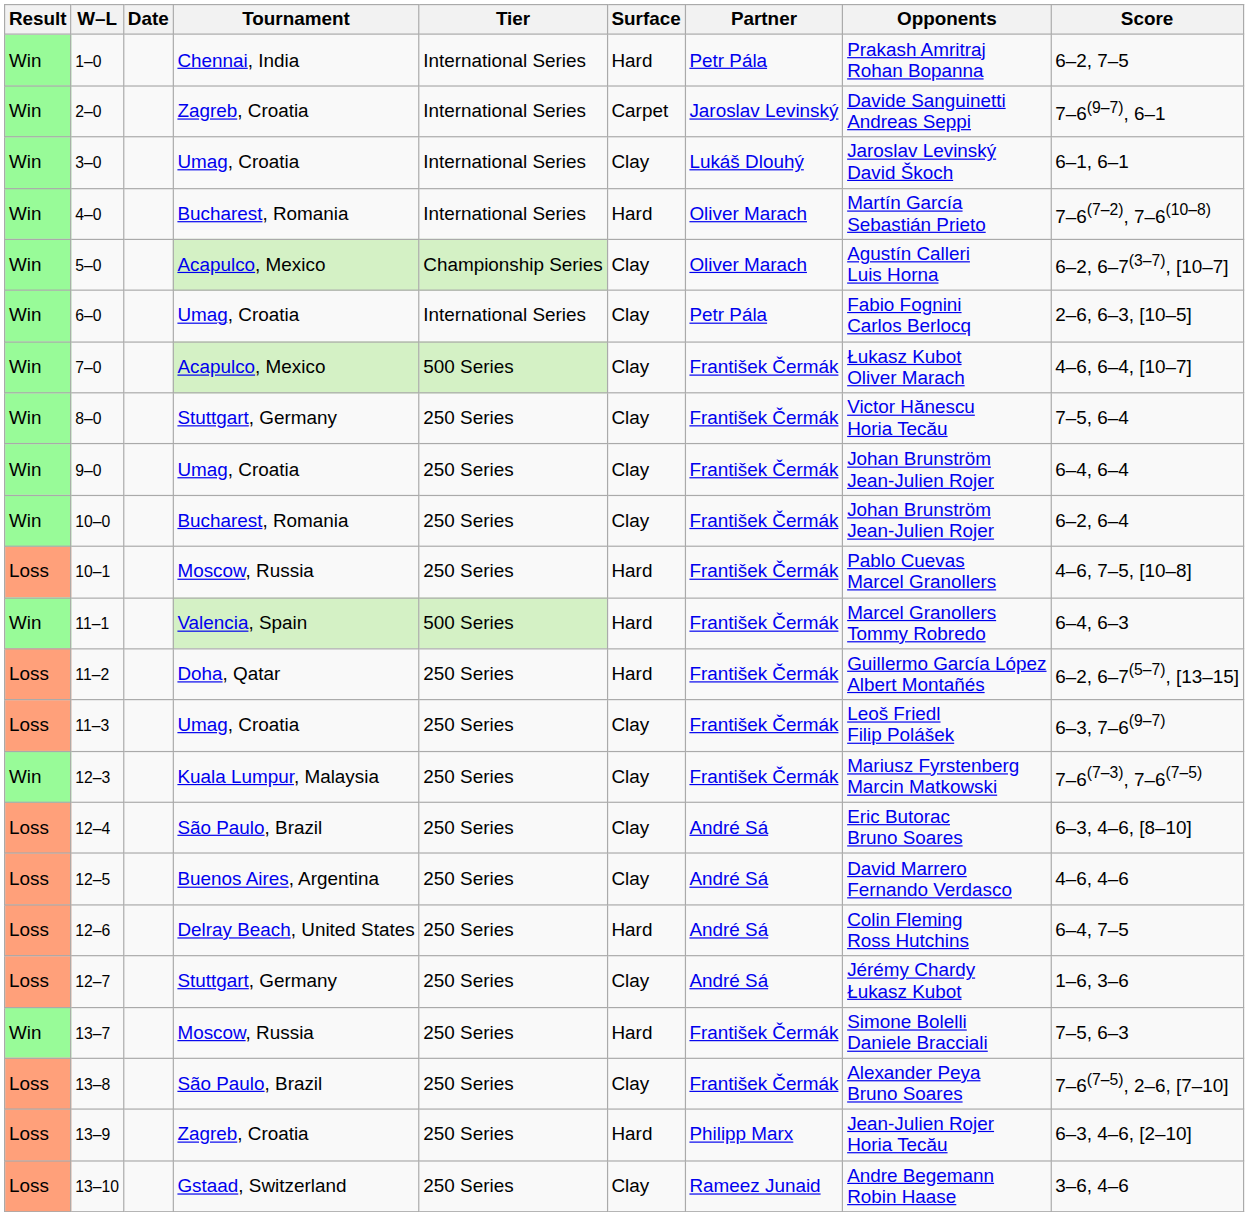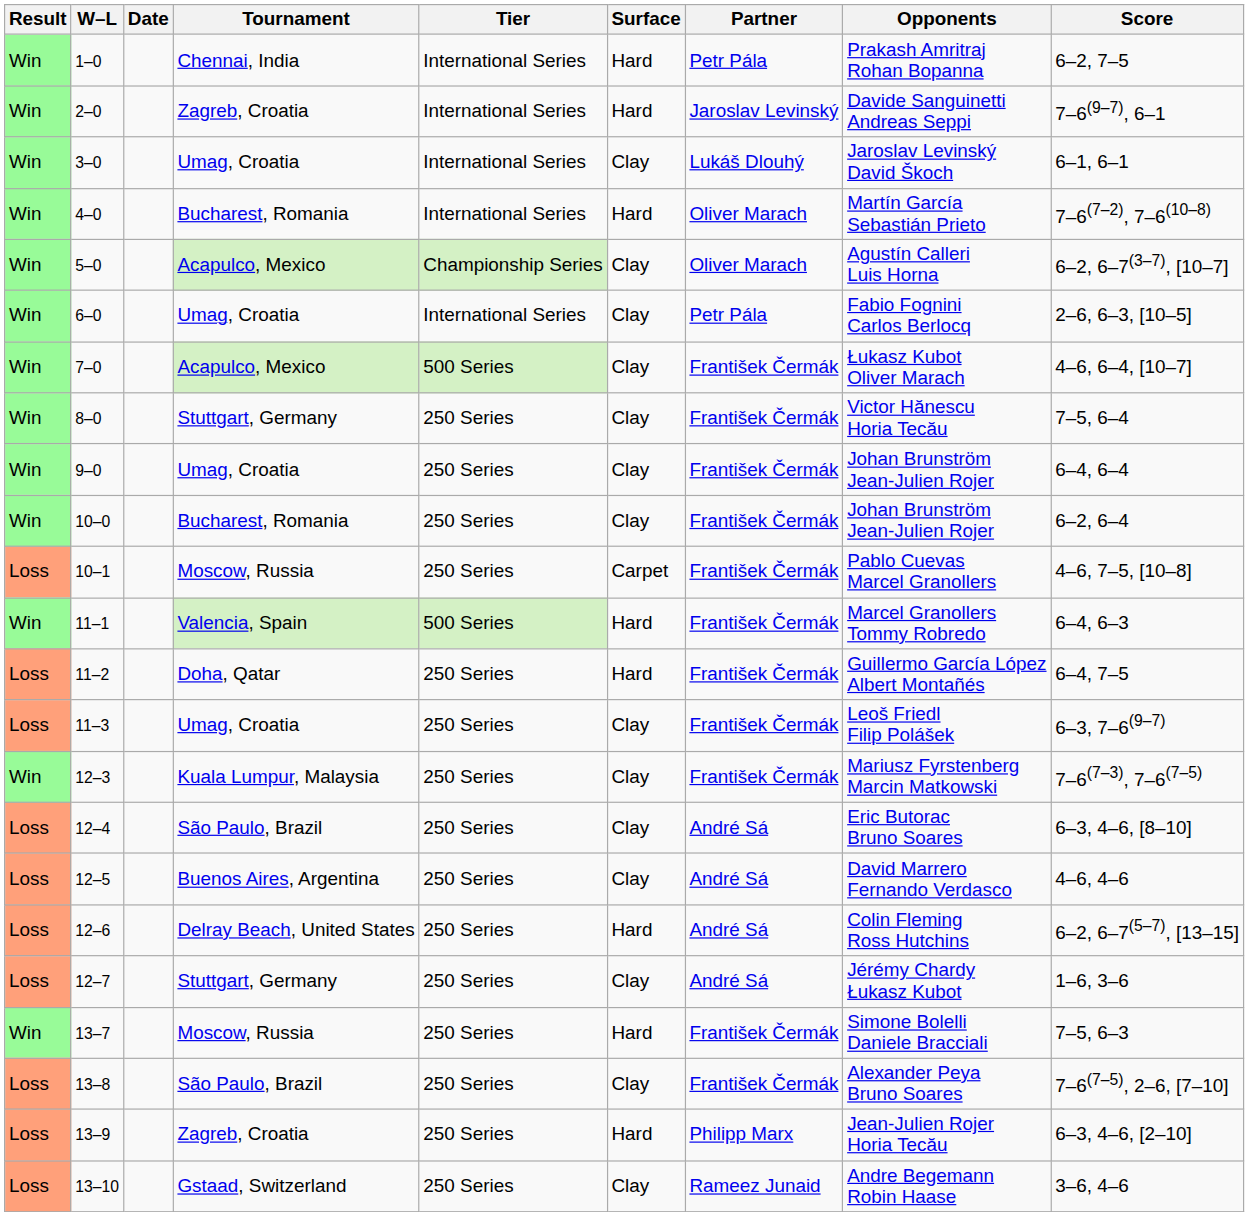 <table class="sortable wikitable">
 <tr>
 <th>Result</th>
 <th class="unsortable">W–L</th>
 <th>Date</th>
 <th>Tournament</th>
 <th>Tier</th>
 <th>Surface</th>
 <th>Partner</th>
 <th>Opponents</th>
 <th class="unsortable">Score</th>
 </tr>
 <tr>
 <td style="background:#98fb98;">Win</td>
 <td><small>1–0</small></td>
 <td><a href='#'></a></td>
 <td><a href='#'>Chennai</a>, India</td>
 <td>International Series</td>
 <td>Hard</td>
 <td> <a href='#'>Petr Pála</a></td>
 <td> <a href='#'>Prakash Amritraj</a> <br>  <a href='#'>Rohan Bopanna</a></td>
 <td>6–2, 7–5</td>
 </tr>
 <tr>
 <td style="background:#98fb98;">Win</td>
 <td><small>2–0</small></td>
 <td><a href='#'></a></td>
 <td><a href='#'>Zagreb</a>, Croatia</td>
 <td>International Series</td>
-<td>Carpet</td>
+<td>Hard</td>
 <td> <a href='#'>Jaroslav Levinský</a></td>
 <td> <a href='#'>Davide Sanguinetti</a> <br>  <a href='#'>Andreas Seppi</a></td>
 <td>7–6<sup>(9–7)</sup>, 6–1</td>
 </tr>
 <tr>
 <td style="background:#98fb98;">Win</td>
 <td><small>3–0</small></td>
 <td><a href='#'></a></td>
 <td><a href='#'>Umag</a>, Croatia</td>
 <td>International Series</td>
 <td>Clay</td>
 <td> <a href='#'>Lukáš Dlouhý</a></td>
 <td> <a href='#'>Jaroslav Levinský</a> <br>  <a href='#'>David Škoch</a></td>
 <td>6–1, 6–1</td>
 </tr>
 <tr>
 <td style="background:#98fb98;">Win</td>
 <td><small>4–0</small></td>
 <td><a href='#'></a></td>
 <td><a href='#'>Bucharest</a>, Romania</td>
 <td>International Series</td>
 <td>Hard</td>
 <td> <a href='#'>Oliver Marach</a></td>
 <td> <a href='#'>Martín García</a> <br>  <a href='#'>Sebastián Prieto</a></td>
 <td>7–6<sup>(7–2)</sup>, 7–6<sup>(10–8)</sup></td>
 </tr>
 <tr>
 <td style="background:#98fb98;">Win</td>
 <td><small>5–0</small></td>
 <td><a href='#'></a></td>
 <td style="background:#d4f1c5;"><a href='#'>Acapulco</a>, Mexico</td>
 <td style="background:#d4f1c5;">Championship Series</td>
 <td>Clay</td>
 <td> <a href='#'>Oliver Marach</a></td>
 <td> <a href='#'>Agustín Calleri</a> <br>  <a href='#'>Luis Horna</a></td>
 <td>6–2, 6–7<sup>(3–7)</sup>, [10–7]</td>
 </tr>
 <tr>
 <td style="background:#98fb98;">Win</td>
 <td><small>6–0</small></td>
 <td><a href='#'></a></td>
 <td><a href='#'>Umag</a>, Croatia</td>
 <td>International Series</td>
 <td>Clay</td>
 <td> <a href='#'>Petr Pála</a></td>
 <td> <a href='#'>Fabio Fognini</a> <br>  <a href='#'>Carlos Berlocq</a></td>
 <td>2–6, 6–3, [10–5]</td>
 </tr>
 <tr>
 <td style="background:#98fb98;">Win</td>
 <td><small>7–0</small></td>
 <td><a href='#'></a></td>
 <td style="background:#d4f1c5;"><a href='#'>Acapulco</a>, Mexico</td>
 <td style="background:#d4f1c5;">500 Series</td>
 <td>Clay</td>
 <td> <a href='#'>František Čermák</a></td>
 <td> <a href='#'>Łukasz Kubot</a> <br>  <a href='#'>Oliver Marach</a></td>
 <td>4–6, 6–4, [10–7]</td>
 </tr>
 <tr>
 <td style="background:#98fb98;">Win</td>
 <td><small>8–0</small></td>
 <td><a href='#'></a></td>
 <td><a href='#'>Stuttgart</a>, Germany</td>
 <td>250 Series</td>
 <td>Clay</td>
 <td> <a href='#'>František Čermák</a></td>
 <td> <a href='#'>Victor Hănescu</a> <br>  <a href='#'>Horia Tecău</a></td>
 <td>7–5, 6–4</td>
 </tr>
 <tr>
 <td style="background:#98fb98;">Win</td>
 <td><small>9–0</small></td>
 <td><a href='#'></a></td>
 <td><a href='#'>Umag</a>, Croatia</td>
 <td>250 Series</td>
 <td>Clay</td>
 <td> <a href='#'>František Čermák</a></td>
 <td> <a href='#'>Johan Brunström</a> <br>  <a href='#'>Jean-Julien Rojer</a></td>
 <td>6–4, 6–4</td>
 </tr>
 <tr>
 <td style="background:#98fb98;">Win</td>
 <td><small>10–0</small></td>
 <td><a href='#'></a></td>
 <td><a href='#'>Bucharest</a>, Romania</td>
 <td>250 Series</td>
 <td>Clay</td>
 <td> <a href='#'>František Čermák</a></td>
 <td> <a href='#'>Johan Brunström</a> <br>  <a href='#'>Jean-Julien Rojer</a></td>
 <td>6–2, 6–4</td>
 </tr>
 <tr>
 <td style="background:#ffa07a;">Loss</td>
 <td><small>10–1</small></td>
 <td><a href='#'></a></td>
 <td><a href='#'>Moscow</a>, Russia</td>
 <td>250 Series</td>
-<td>Hard</td>
+<td>Carpet</td>
 <td> <a href='#'>František Čermák</a></td>
 <td> <a href='#'>Pablo Cuevas</a> <br>  <a href='#'>Marcel Granollers</a></td>
 <td>4–6, 7–5, [10–8]</td>
 </tr>
 <tr>
 <td style="background:#98fb98;">Win</td>
 <td><small>11–1</small></td>
 <td><a href='#'></a></td>
 <td style="background:#d4f1c5;"><a href='#'>Valencia</a>, Spain</td>
 <td style="background:#d4f1c5;">500 Series</td>
 <td>Hard</td>
 <td> <a href='#'>František Čermák</a></td>
 <td> <a href='#'>Marcel Granollers</a> <br>  <a href='#'>Tommy Robredo</a></td>
 <td>6–4, 6–3</td>
 </tr>
 <tr>
 <td style="background:#ffa07a;">Loss</td>
 <td><small>11–2</small></td>
 <td><a href='#'></a></td>
 <td><a href='#'>Doha</a>, Qatar</td>
 <td>250 Series</td>
 <td>Hard</td>
 <td> <a href='#'>František Čermák</a></td>
 <td> <a href='#'>Guillermo García López</a> <br>  <a href='#'>Albert Montañés</a></td>
-<td>6–2, 6–7<sup>(5–7)</sup>, [13–15]</td>
+<td>6–4, 7–5</td>
 </tr>
 <tr>
 <td style="background:#ffa07a;">Loss</td>
 <td><small>11–3</small></td>
 <td><a href='#'></a></td>
 <td><a href='#'>Umag</a>, Croatia</td>
 <td>250 Series</td>
 <td>Clay</td>
 <td> <a href='#'>František Čermák</a></td>
 <td> <a href='#'>Leoš Friedl</a> <br>  <a href='#'>Filip Polášek</a></td>
 <td>6–3, 7–6<sup>(9–7)</sup></td>
 </tr>
 <tr>
 <td style="background:#98fb98;">Win</td>
 <td><small>12–3</small></td>
 <td><a href='#'></a></td>
 <td><a href='#'>Kuala Lumpur</a>, Malaysia</td>
 <td>250 Series</td>
 <td>Clay</td>
 <td> <a href='#'>František Čermák</a></td>
 <td> <a href='#'>Mariusz Fyrstenberg</a> <br>  <a href='#'>Marcin Matkowski</a></td>
 <td>7–6<sup>(7–3)</sup>, 7–6<sup>(7–5)</sup></td>
 </tr>
 <tr>
 <td style="background:#ffa07a;">Loss</td>
 <td><small>12–4</small></td>
 <td><a href='#'></a></td>
 <td><a href='#'>São Paulo</a>, Brazil</td>
 <td>250 Series</td>
 <td>Clay</td>
 <td> <a href='#'>André Sá</a></td>
 <td> <a href='#'>Eric Butorac</a> <br>  <a href='#'>Bruno Soares</a></td>
 <td>6–3, 4–6, [8–10]</td>
 </tr>
 <tr>
 <td style="background:#ffa07a;">Loss</td>
 <td><small>12–5</small></td>
 <td><a href='#'></a></td>
 <td><a href='#'>Buenos Aires</a>, Argentina</td>
 <td>250 Series</td>
 <td>Clay</td>
 <td> <a href='#'>André Sá</a></td>
 <td> <a href='#'>David Marrero</a> <br>  <a href='#'>Fernando Verdasco</a></td>
 <td>4–6, 4–6</td>
 </tr>
 <tr>
 <td style="background:#ffa07a;">Loss</td>
 <td><small>12–6</small></td>
 <td><a href='#'></a></td>
 <td><a href='#'>Delray Beach</a>, United States</td>
 <td>250 Series</td>
 <td>Hard</td>
 <td> <a href='#'>André Sá</a></td>
 <td> <a href='#'>Colin Fleming</a> <br>  <a href='#'>Ross Hutchins</a></td>
-<td>6–4, 7–5</td>
+<td>6–2, 6–7<sup>(5–7)</sup>, [13–15]</td>
 </tr>
 <tr>
 <td style="background:#ffa07a;">Loss</td>
 <td><small>12–7</small></td>
 <td><a href='#'></a></td>
 <td><a href='#'>Stuttgart</a>, Germany</td>
 <td>250 Series</td>
 <td>Clay</td>
 <td> <a href='#'>André Sá</a></td>
 <td> <a href='#'>Jérémy Chardy</a> <br>  <a href='#'>Łukasz Kubot</a></td>
 <td>1–6, 3–6</td>
 </tr>
 <tr>
 <td style="background:#98fb98;">Win</td>
 <td><small>13–7</small></td>
 <td><a href='#'></a></td>
 <td><a href='#'>Moscow</a>, Russia</td>
 <td>250 Series</td>
 <td>Hard</td>
 <td> <a href='#'>František Čermák</a></td>
 <td> <a href='#'>Simone Bolelli</a> <br>  <a href='#'>Daniele Bracciali</a></td>
 <td>7–5, 6–3</td>
 </tr>
 <tr>
 <td style="background:#ffa07a;">Loss</td>
 <td><small>13–8</small></td>
 <td><a href='#'></a></td>
 <td><a href='#'>São Paulo</a>, Brazil</td>
 <td>250 Series</td>
 <td>Clay</td>
 <td> <a href='#'>František Čermák</a></td>
 <td> <a href='#'>Alexander Peya</a> <br>  <a href='#'>Bruno Soares</a></td>
 <td>7–6<sup>(7–5)</sup>, 2–6, [7–10]</td>
 </tr>
 <tr>
 <td style="background:#ffa07a;">Loss</td>
 <td><small>13–9</small></td>
 <td><a href='#'></a></td>
 <td><a href='#'>Zagreb</a>, Croatia</td>
 <td>250 Series</td>
 <td>Hard</td>
 <td> <a href='#'>Philipp Marx</a></td>
 <td> <a href='#'>Jean-Julien Rojer</a> <br>  <a href='#'>Horia Tecău</a></td>
 <td>6–3, 4–6, [2–10]</td>
 </tr>
 <tr>
 <td style="background:#ffa07a;">Loss</td>
 <td><small>13–10</small></td>
 <td><a href='#'></a></td>
 <td><a href='#'>Gstaad</a>, Switzerland</td>
 <td>250 Series</td>
 <td>Clay</td>
 <td> <a href='#'>Rameez Junaid</a></td>
 <td> <a href='#'>Andre Begemann</a> <br>  <a href='#'>Robin Haase</a></td>
 <td>3–6, 4–6</td>
 </tr>
 </table>
